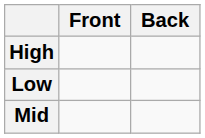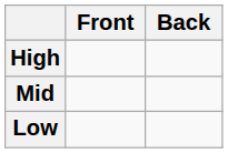 <table class="wikitable">
 <tr>
 <th> </th>
 <th align="center"> Front </th>
 <th align="center"> Back </th>
 </tr>
 <tr>
 <th><strong>High</strong></th>
 <td> </td>
 <td align="center"></td>
 </tr>
 <tr>
+<th><strong>Mid</strong></th>
+<td> </td>
+<td align="center"></td>
+</tr>
+<tr>
 <th><strong>Low</strong></th>
 <td align="center"></td>
 <td align="center"></td>
 </tr>
-<tr>
-<th><strong>Mid</strong></th>
-<td> </td>
-<td align="center"></td>
-</tr>
 </table>
